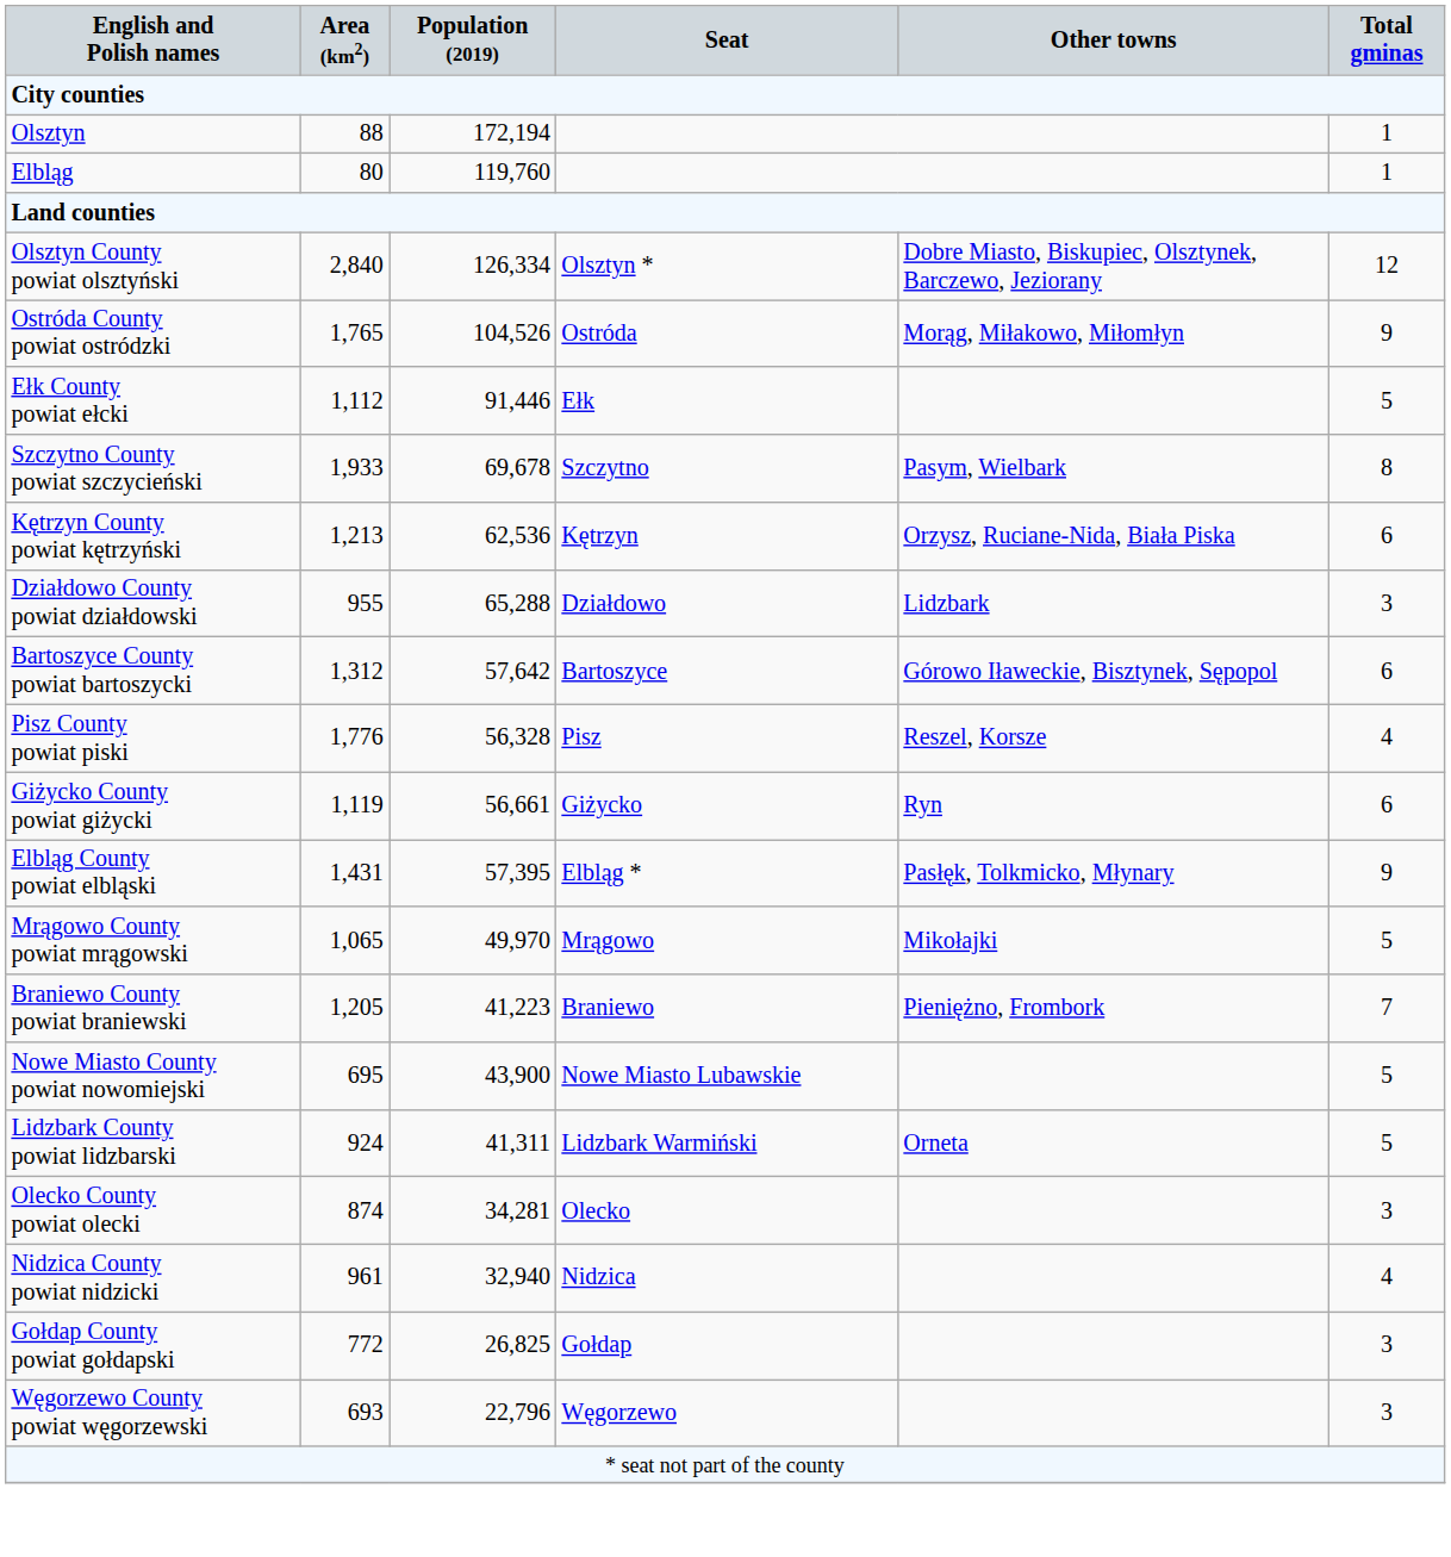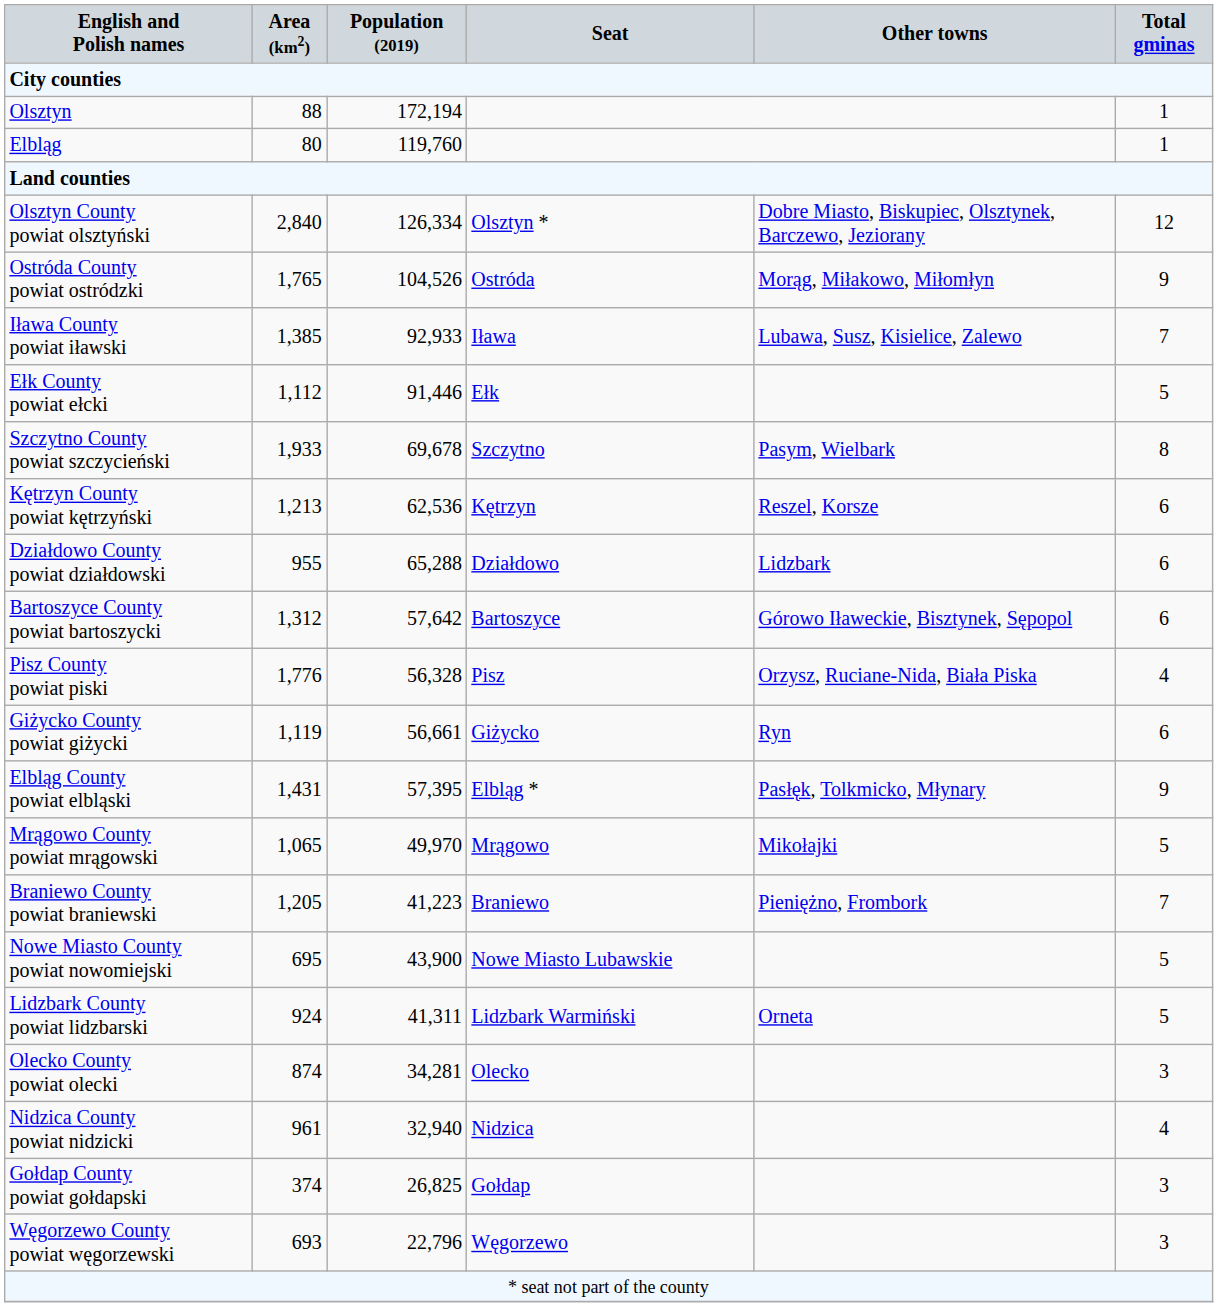 <table class="wikitable" style="font-size:90%">
 <tr bgcolor="D0D8DD">
 <td align="center"><strong>English and<br> Polish names</strong></td>
 <td align="center"><strong>Area<br> <small>(km<sup>2</sup>)</small></strong></td>
 <td align="center"><strong>Population<br> <small>(2019)</small></strong></td>
 <td align="center"><strong>Seat</strong></td>
 <td width="30%" align="center"><strong>Other towns</strong></td>
 <td align="center"><strong>Total<br> <a href='#'>gminas</a></strong></td>
 </tr>
 <tr bgcolor="F0F8FF">
 <td colspan=6><strong>City counties</strong></td>
 </tr>
 <tr>
 <td><a href='#'>Olsztyn</a></td>
 <td align="right">88</td>
 <td align="right">172,194</td>
 <td colspan=2></td>
 <td align="center">1</td>
 </tr>
 <tr>
 <td><a href='#'>Elbląg</a></td>
 <td align="right">80</td>
 <td align="right">119,760</td>
 <td colspan=2></td>
 <td align="center">1</td>
 </tr>
 <tr bgcolor="F0F8FF">
 <td colspan=6><strong>Land counties</strong></td>
 </tr>
 <tr>
 <td><a href='#'>Olsztyn County</a><br> powiat olsztyński</td>
 <td align="right">2,840</td>
 <td align="right">126,334</td>
 <td><a href='#'>Olsztyn</a> *</td>
 <td><a href='#'>Dobre Miasto</a>, <a href='#'>Biskupiec</a>, <a href='#'>Olsztynek</a>, <a href='#'>Barczewo</a>, <a href='#'>Jeziorany</a></td>
 <td align="center">12</td>
 </tr>
 <tr>
 <td><a href='#'>Ostróda County</a><br> powiat ostródzki</td>
 <td align="right">1,765</td>
 <td align="right">104,526</td>
 <td><a href='#'>Ostróda</a></td>
 <td><a href='#'>Morąg</a>, <a href='#'>Miłakowo</a>, <a href='#'>Miłomłyn</a></td>
 <td align="center">9</td>
 </tr>
 <tr>
+<td><a href='#'>Iława County</a><br> powiat iławski</td>
+<td align="right">1,385</td>
+<td align="right">92,933</td>
+<td><a href='#'>Iława</a></td>
+<td><a href='#'>Lubawa</a>, <a href='#'>Susz</a>, <a href='#'>Kisielice</a>, <a href='#'>Zalewo</a></td>
+<td align="center">7</td>
+</tr>
+<tr>
 <td><a href='#'>Ełk County</a><br> powiat ełcki</td>
 <td align="right">1,112</td>
 <td align="right">91,446</td>
 <td><a href='#'>Ełk</a></td>
 <td></td>
 <td align="center">5</td>
 </tr>
 <tr>
 <td><a href='#'>Szczytno County</a><br> powiat szczycieński</td>
 <td align="right">1,933</td>
 <td align="right">69,678</td>
 <td><a href='#'>Szczytno</a></td>
 <td><a href='#'>Pasym</a>, <a href='#'>Wielbark</a></td>
 <td align="center">8</td>
 </tr>
 <tr>
 <td><a href='#'>Kętrzyn County</a><br> powiat kętrzyński</td>
 <td align="right">1,213</td>
 <td align="right">62,536</td>
 <td><a href='#'>Kętrzyn</a></td>
-<td><a href='#'>Orzysz</a>, <a href='#'>Ruciane-Nida</a>, <a href='#'>Biała Piska</a></td>
+<td><a href='#'>Reszel</a>, <a href='#'>Korsze</a></td>
 <td align="center">6</td>
 </tr>
 <tr>
 <td><a href='#'>Działdowo County</a><br> powiat działdowski</td>
 <td align="right">955</td>
 <td align="right">65,288</td>
 <td><a href='#'>Działdowo</a></td>
 <td><a href='#'>Lidzbark</a></td>
-<td align="center">3</td>
+<td align="center">6</td>
 </tr>
 <tr>
 <td><a href='#'>Bartoszyce County</a><br> powiat bartoszycki</td>
 <td align="right">1,312</td>
 <td align="right">57,642</td>
 <td><a href='#'>Bartoszyce</a></td>
 <td><a href='#'>Górowo Iławeckie</a>, <a href='#'>Bisztynek</a>, <a href='#'>Sępopol</a></td>
 <td align="center">6</td>
 </tr>
 <tr>
 <td><a href='#'>Pisz County</a><br> powiat piski</td>
 <td align="right">1,776</td>
 <td align="right">56,328</td>
 <td><a href='#'>Pisz</a></td>
-<td><a href='#'>Reszel</a>, <a href='#'>Korsze</a></td>
+<td><a href='#'>Orzysz</a>, <a href='#'>Ruciane-Nida</a>, <a href='#'>Biała Piska</a></td>
 <td align="center">4</td>
 </tr>
 <tr>
 <td><a href='#'>Giżycko County</a><br> powiat giżycki</td>
 <td align="right">1,119</td>
 <td align="right">56,661</td>
 <td><a href='#'>Giżycko</a></td>
 <td><a href='#'>Ryn</a></td>
 <td align="center">6</td>
 </tr>
 <tr>
 <td><a href='#'>Elbląg County</a><br> powiat elbląski</td>
 <td align="right">1,431</td>
 <td align="right">57,395</td>
 <td><a href='#'>Elbląg</a> *</td>
 <td><a href='#'>Pasłęk</a>, <a href='#'>Tolkmicko</a>, <a href='#'>Młynary</a></td>
 <td align="center">9</td>
 </tr>
 <tr>
 <td><a href='#'>Mrągowo County</a><br> powiat mrągowski</td>
 <td align="right">1,065</td>
 <td align="right">49,970</td>
 <td><a href='#'>Mrągowo</a></td>
 <td><a href='#'>Mikołajki</a></td>
 <td align="center">5</td>
 </tr>
 <tr>
 <td><a href='#'>Braniewo County</a><br> powiat braniewski</td>
 <td align="right">1,205</td>
 <td align="right">41,223</td>
 <td><a href='#'>Braniewo</a></td>
 <td><a href='#'>Pieniężno</a>, <a href='#'>Frombork</a></td>
 <td align="center">7</td>
 </tr>
 <tr>
 <td><a href='#'>Nowe Miasto County</a><br> powiat nowomiejski</td>
 <td align="right">695</td>
 <td align="right">43,900</td>
 <td><a href='#'>Nowe Miasto Lubawskie</a></td>
 <td></td>
 <td align="center">5</td>
 </tr>
 <tr>
 <td><a href='#'>Lidzbark County</a><br> powiat lidzbarski</td>
 <td align="right">924</td>
 <td align="right">41,311</td>
 <td><a href='#'>Lidzbark Warmiński</a></td>
 <td><a href='#'>Orneta</a></td>
 <td align="center">5</td>
 </tr>
 <tr>
 <td><a href='#'>Olecko County</a><br> powiat olecki</td>
 <td align="right">874</td>
 <td align="right">34,281</td>
 <td><a href='#'>Olecko</a></td>
 <td></td>
 <td align="center">3</td>
 </tr>
 <tr>
 <td><a href='#'>Nidzica County</a><br> powiat nidzicki</td>
 <td align="right">961</td>
 <td align="right">32,940</td>
 <td><a href='#'>Nidzica</a></td>
 <td></td>
 <td align="center">4</td>
 </tr>
 <tr>
 <td><a href='#'>Gołdap County</a><br> powiat gołdapski</td>
-<td align="right">772</td>
+<td align="right">374</td>
 <td align="right">26,825</td>
 <td><a href='#'>Gołdap</a></td>
 <td></td>
 <td align="center">3</td>
 </tr>
 <tr>
 <td><a href='#'>Węgorzewo County</a><br> powiat węgorzewski</td>
 <td align="right">693</td>
 <td align="right">22,796</td>
 <td><a href='#'>Węgorzewo</a></td>
 <td></td>
 <td align="center">3</td>
 </tr>
 <tr bgcolor="F0F8FF">
 <td colspan=6 style="text-align:center;font-size:90%">* seat not part of the county</td>
 </tr>
 <tr>
 </tr>
 </table>
